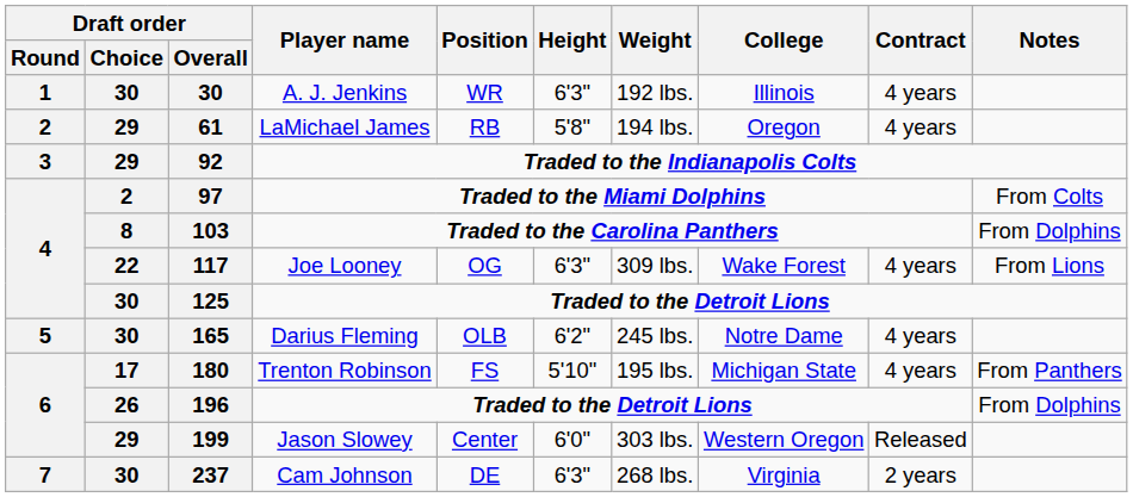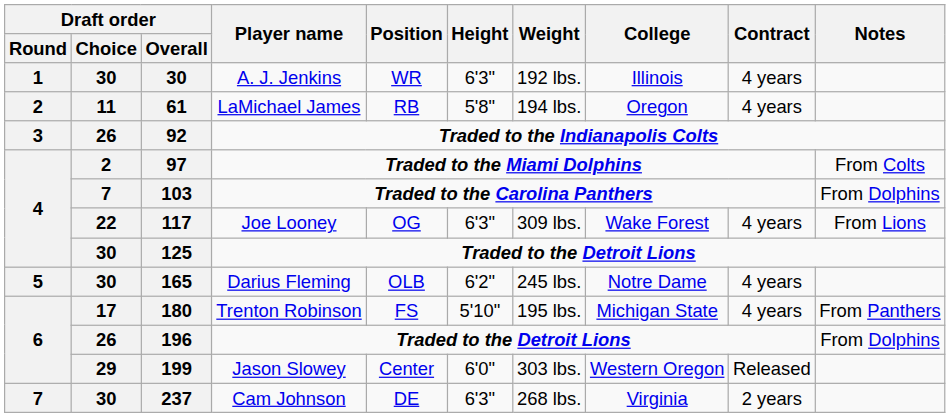 <table class="wikitable" style="text-align:center; font-size: 95%">
 <tr>
 <th colspan="3">Draft order</th>
 <th rowspan="2">Player name</th>
 <th rowspan="2">Position</th>
 <th rowspan="2">Height</th>
 <th rowspan="2">Weight</th>
 <th rowspan="2">College</th>
 <th rowspan="2">Contract</th>
 <th rowspan="2">Notes</th>
 </tr>
 <tr>
 <th>Round</th>
 <th>Choice</th>
 <th>Overall</th>
 </tr>
 <tr style="text-align:center;">
 <th><strong>1</strong></th>
 <th><strong>30</strong></th>
 <th><strong>30</strong></th>
 <td><a href='#'>A. J. Jenkins</a></td>
 <td><a href='#'>WR</a></td>
 <td>6'3"</td>
 <td>192 lbs.</td>
 <td><a href='#'>Illinois</a></td>
 <td>4 years</td>
 <td></td>
 </tr>
 <tr style="text-align:center;">
 <th><strong>2</strong></th>
-<th><strong>29</strong></th>
+<th><strong>11</strong></th>
 <th><strong>61</strong></th>
 <td><a href='#'>LaMichael James</a></td>
 <td><a href='#'>RB</a></td>
 <td>5'8"</td>
 <td>194 lbs.</td>
 <td><a href='#'>Oregon</a></td>
 <td>4 years</td>
 <td></td>
 </tr>
 <tr style="text-align:center;">
 <th><strong>3</strong></th>
-<th><strong>29</strong></th>
+<th><strong>26</strong></th>
 <th><strong>92</strong></th>
 <td colspan="7"><strong><em>Traded to the <a href='#'>Indianapolis Colts</a></em></strong> </td>
 </tr>
 <tr style="text-align:center;">
 <th rowspan=4><strong>4</strong></th>
 <th><strong>2</strong></th>
 <th><strong>97</strong></th>
 <td colspan="6"><strong><em>Traded to the <a href='#'>Miami Dolphins</a></em></strong> </td>
 <td>From <a href='#'>Colts</a></td>
 </tr>
 <tr>
-<th><strong>8</strong></th>
+<th><strong>7</strong></th>
 <th><strong>103</strong></th>
 <td colspan="6"><strong><em>Traded to the <a href='#'>Carolina Panthers</a></em></strong> </td>
 <td>From <a href='#'>Dolphins</a></td>
 </tr>
 <tr>
 <th><strong>22</strong></th>
 <th><strong>117</strong></th>
 <td><a href='#'>Joe Looney</a></td>
 <td><a href='#'>OG</a></td>
 <td>6'3"</td>
 <td>309 lbs.</td>
 <td><a href='#'>Wake Forest</a></td>
 <td>4 years</td>
 <td>From <a href='#'>Lions</a></td>
 </tr>
 <tr>
 <th><strong>30</strong></th>
 <th><strong>125</strong></th>
 <td colspan="7"><strong><em>Traded to the <a href='#'>Detroit Lions</a></em></strong> </td>
 </tr>
 <tr style="text-align:center;">
 <th><strong>5</strong></th>
 <th><strong>30</strong></th>
 <th><strong>165</strong></th>
 <td><a href='#'>Darius Fleming</a></td>
 <td><a href='#'>OLB</a></td>
 <td>6'2"</td>
 <td>245 lbs.</td>
 <td><a href='#'>Notre Dame</a></td>
 <td>4 years</td>
 <td></td>
 </tr>
 <tr style="text-align:center;">
 <th rowspan=3><strong>6</strong></th>
 <th><strong>17</strong></th>
 <th><strong>180</strong></th>
 <td><a href='#'>Trenton Robinson</a></td>
 <td><a href='#'>FS</a></td>
 <td>5'10"</td>
 <td>195 lbs.</td>
 <td><a href='#'>Michigan State</a></td>
 <td>4 years</td>
 <td>From <a href='#'>Panthers</a></td>
 </tr>
 <tr style="text-align:center;">
 <th><strong>26</strong></th>
 <th><strong>196</strong></th>
 <td colspan="6"><strong><em>Traded to the <a href='#'>Detroit Lions</a></em></strong> </td>
 <td>From <a href='#'>Dolphins</a></td>
 </tr>
 <tr style="text-align:center;">
 <th><strong>29</strong></th>
 <th><strong>199</strong></th>
 <td><a href='#'>Jason Slowey</a></td>
 <td><a href='#'>Center</a></td>
 <td>6'0"</td>
 <td>303 lbs.</td>
 <td><a href='#'>Western Oregon</a></td>
 <td>Released</td>
 <td></td>
 </tr>
 <tr style="text-align:center;">
 <th><strong>7</strong></th>
 <th><strong>30</strong></th>
 <th><strong>237</strong></th>
 <td><a href='#'>Cam Johnson</a></td>
 <td><a href='#'>DE</a></td>
 <td>6'3"</td>
 <td>268 lbs.</td>
 <td><a href='#'>Virginia</a></td>
 <td>2 years</td>
 <td></td>
 </tr>
 </table>
